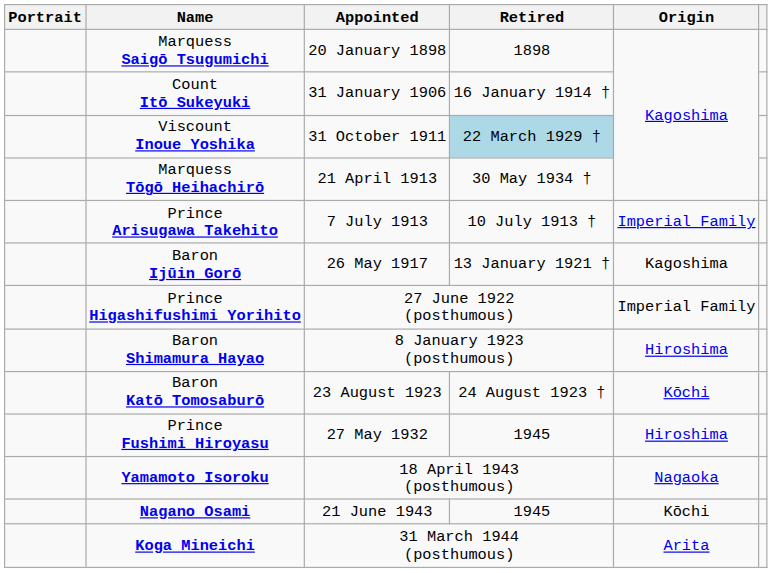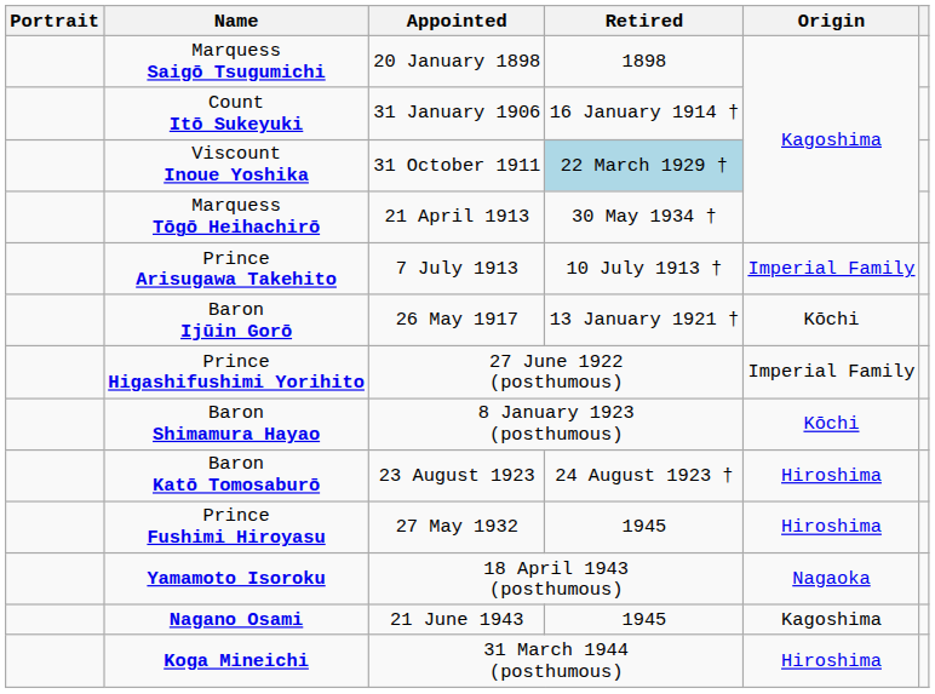 <table class="wikitable" style="text-align:center">
 <tr>
 <th>Portrait</th>
 <th>Name<br></th>
 <th>Appointed</th>
 <th>Retired</th>
 <th>Origin</th>
 <th></th>
 </tr>
 <tr>
 <td></td>
 <td>Marquess<br><strong><a href='#'>Saigō Tsugumichi</a></strong><br></td>
 <td>20 January 1898</td>
 <td>1898</td>
 <td rowspan=4><a href='#'>Kagoshima</a></td>
 <td></td>
 </tr>
 <tr>
 <td></td>
 <td>Count<br><strong><a href='#'>Itō Sukeyuki</a></strong><br></td>
 <td>31 January 1906</td>
 <td>16 January 1914 †</td>
 <td></td>
 </tr>
 <tr>
 <td></td>
 <td>Viscount<br><strong><a href='#'>Inoue Yoshika</a></strong><br></td>
 <td>31 October 1911</td>
 <td style="background: lightblue;">22 March 1929 †</td>
 </tr>
 <tr>
 <td></td>
 <td>Marquess<br><strong><a href='#'>Tōgō Heihachirō</a></strong><br></td>
 <td>21 April 1913</td>
 <td>30 May 1934 †</td>
 <td></td>
 </tr>
 <tr>
 <td></td>
 <td>Prince<br><strong><a href='#'>Arisugawa Takehito</a></strong><br></td>
 <td>7 July 1913</td>
 <td>10 July 1913 †</td>
 <td><a href='#'>Imperial Family</a></td>
 <td></td>
 </tr>
 <tr>
 <td></td>
 <td>Baron<br><strong><a href='#'>Ijūin Gorō</a></strong><br></td>
 <td>26 May 1917</td>
 <td>13 January 1921 †</td>
-<td>Kagoshima</td>
+<td>Kōchi</td>
 <td></td>
 </tr>
 <tr>
 <td></td>
 <td>Prince<br><strong><a href='#'>Higashifushimi Yorihito</a></strong><br></td>
 <td colspan=2>27 June 1922<br>(posthumous)</td>
 <td>Imperial Family</td>
 <td></td>
 </tr>
 <tr>
 <td></td>
 <td>Baron<br><strong><a href='#'>Shimamura Hayao</a></strong><br></td>
 <td colspan=2>8 January 1923<br>(posthumous)</td>
-<td><a href='#'>Hiroshima</a></td>
+<td><a href='#'>Kōchi</a></td>
 <td></td>
 </tr>
 <tr>
 <td></td>
 <td>Baron<br><strong><a href='#'>Katō Tomosaburō</a></strong><br></td>
 <td>23 August 1923</td>
 <td>24 August 1923 †</td>
-<td><a href='#'>Kōchi</a></td>
+<td><a href='#'>Hiroshima</a></td>
 <td></td>
 </tr>
 <tr>
 <td></td>
 <td>Prince<br><strong><a href='#'>Fushimi Hiroyasu</a></strong><br></td>
 <td>27 May 1932</td>
 <td>1945</td>
 <td><a href='#'>Hiroshima</a></td>
 <td></td>
 </tr>
 <tr>
 <td></td>
 <td><strong><a href='#'>Yamamoto Isoroku</a></strong><br></td>
 <td colspan=2>18 April 1943<br>(posthumous)</td>
 <td><a href='#'>Nagaoka</a></td>
 <td></td>
 </tr>
 <tr>
 <td></td>
 <td><strong><a href='#'>Nagano Osami</a></strong><br></td>
 <td>21 June 1943</td>
 <td>1945</td>
-<td>Kōchi</td>
+<td>Kagoshima</td>
 <td></td>
 </tr>
 <tr>
 <td></td>
 <td><strong><a href='#'>Koga Mineichi</a></strong><br></td>
 <td colspan=2>31 March 1944<br>(posthumous)</td>
-<td><a href='#'>Arita</a></td>
+<td><a href='#'>Hiroshima</a></td>
 <td></td>
 </tr>
 </table>
